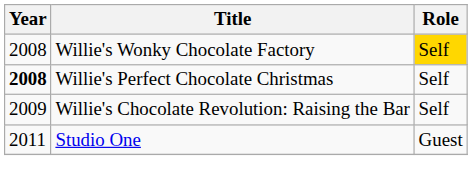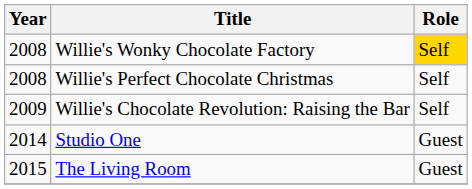 <table class="wikitable sortable">
 <tr>
 <th>Year</th>
 <th>Title</th>
 <th>Role</th>
 </tr>
 <tr>
 <td>2008</td>
 <td>Willie's Wonky Chocolate Factory</td>
 <td style="background: gold;">Self</td>
 </tr>
 <tr>
-<td><strong>2008</strong></td>
+<td>2008</td>
 <td>Willie's Perfect Chocolate Christmas</td>
 <td>Self</td>
 </tr>
 <tr>
 <td>2009</td>
 <td>Willie's Chocolate Revolution: Raising the Bar</td>
 <td>Self</td>
 </tr>
 <tr>
-<td>2011</td>
+<td>2014</td>
 <td><a href='#'>Studio One</a></td>
+<td>Guest</td>
+</tr>
+<tr>
+<td>2015</td>
+<td><a href='#'>The Living Room</a></td>
 <td>Guest</td>
 </tr>
 <tr>
 </tr>
 </table>
